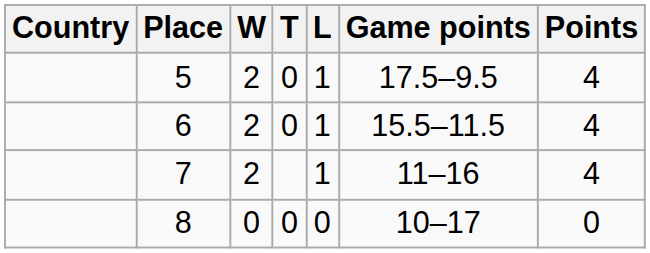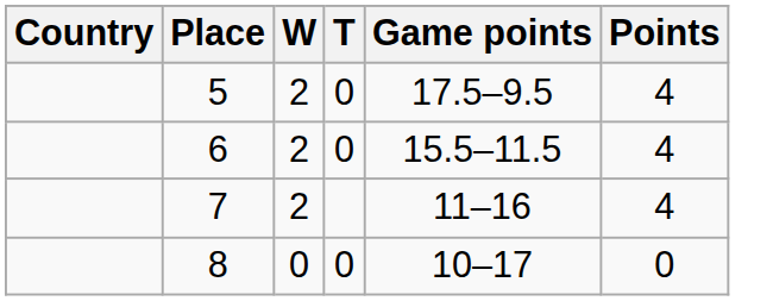 <table class="wikitable sortable" style="text-align:center">
 <tr>
 <th>Country</th>
 <th>Place</th>
 <th>W</th>
 <th>T</th>
-<th>L</th>
 <th>Game points</th>
 <th>Points</th>
 </tr>
 <tr>
 <td align=left></td>
 <td>5</td>
 <td>2</td>
 <td>0</td>
-<td>1</td>
 <td>17.5–9.5</td>
 <td>4</td>
 </tr>
 <tr>
 <td align=left></td>
 <td>6</td>
 <td>2</td>
 <td>0</td>
-<td>1</td>
 <td>15.5–11.5</td>
 <td>4</td>
 </tr>
 <tr>
 <td align=left></td>
 <td>7</td>
 <td>2</td>
 <td></td>
-<td>1</td>
 <td>11–16</td>
 <td>4</td>
 </tr>
 <tr>
 <td align=left></td>
 <td>8</td>
 <td>0</td>
 <td>0</td>
-<td>0</td>
 <td>10–17</td>
 <td>0</td>
 </tr>
 </table>
